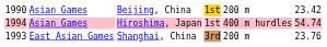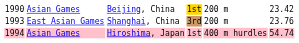 <table>
 <tr>
 <td>1990</td>
 <td><a href='#'>Asian Games</a></td>
 <td><a href='#'>Beijing</a>, China</td>
 <td bgcolor=gold>1st</td>
 <td>200 m</td>
 <td>23.42 </td>
 </tr>
+<tr>
+<td>1993</td>
+<td><a href='#'>East Asian Games</a></td>
+<td><a href='#'>Shanghai</a>, China</td>
+<td bgcolor=cc9966>3rd</td>
+<td>200 m</td>
+<td>23.76</td>
+</tr>
 <tr bgcolor=pink>
 <td>1994</td>
 <td><a href='#'>Asian Games</a></td>
 <td><a href='#'>Hiroshima</a>, Japan</td>
 <td>1st</td>
 <td>400 m hurdles</td>
 <td>54.74  </td>
 </tr>
-<tr>
-<td>1993</td>
-<td><a href='#'>East Asian Games</a></td>
-<td><a href='#'>Shanghai</a>, China</td>
-<td bgcolor=cc9966>3rd</td>
-<td>200 m</td>
-<td>23.76</td>
-</tr>
 </table>
